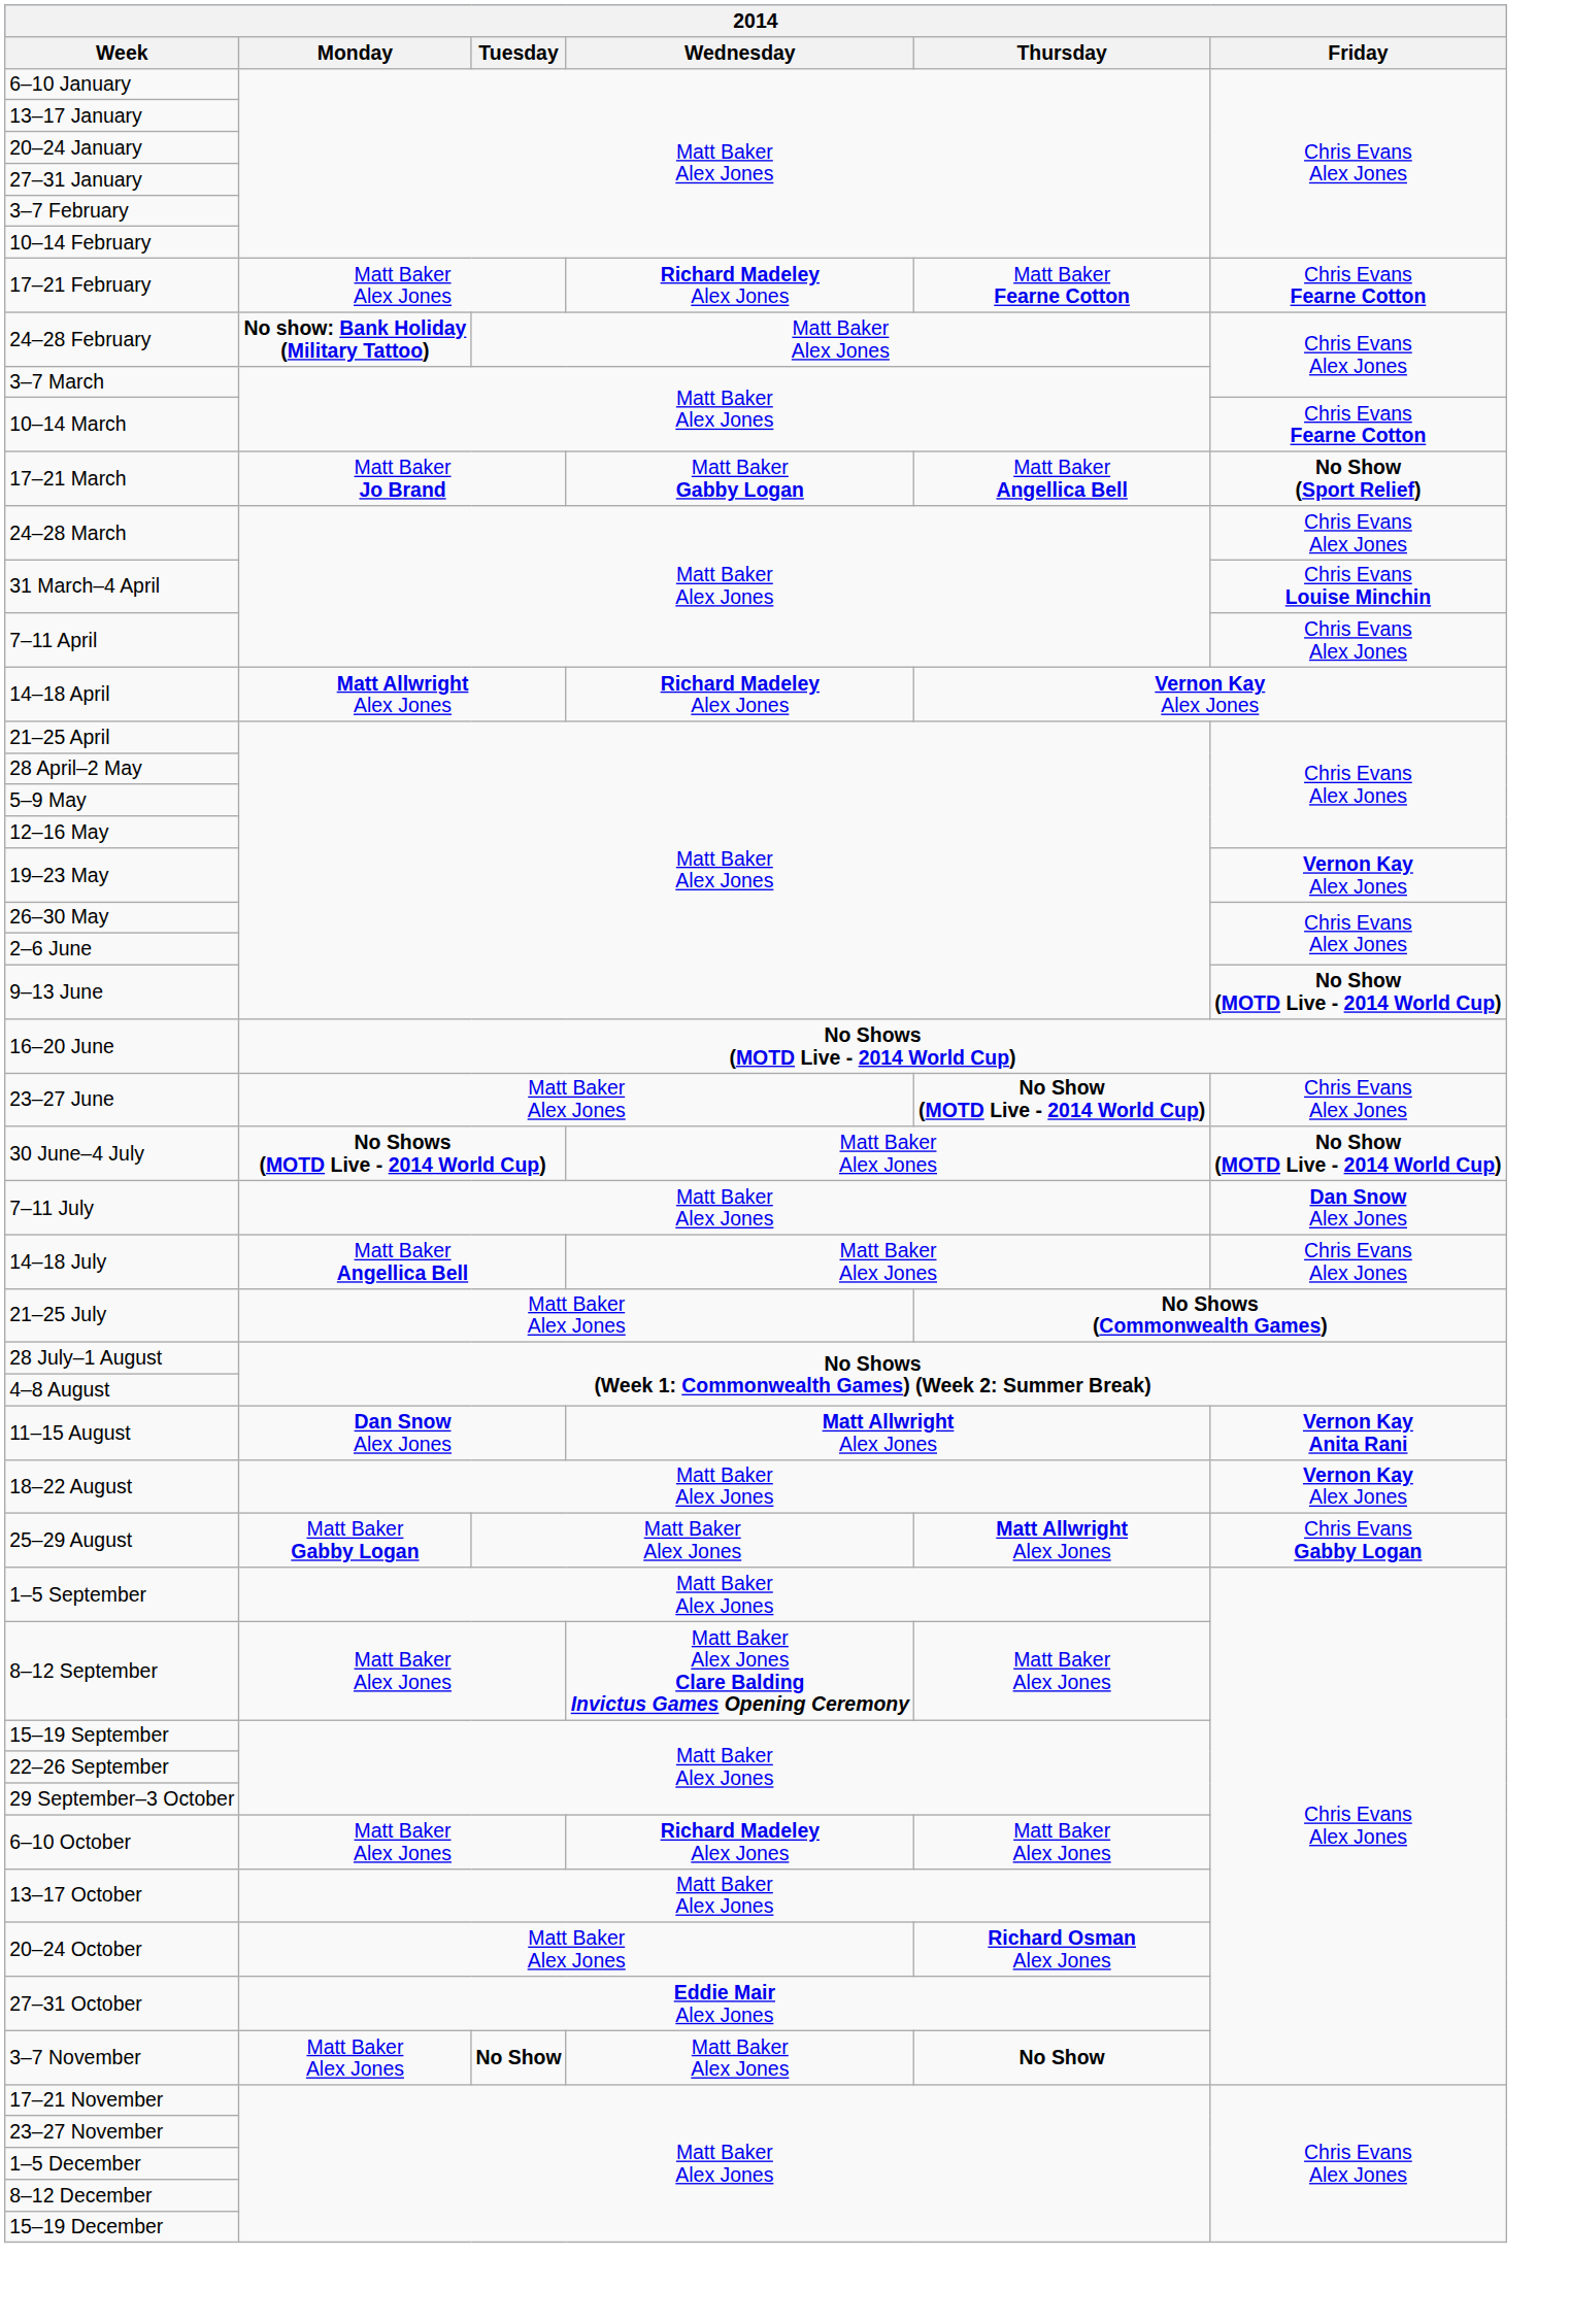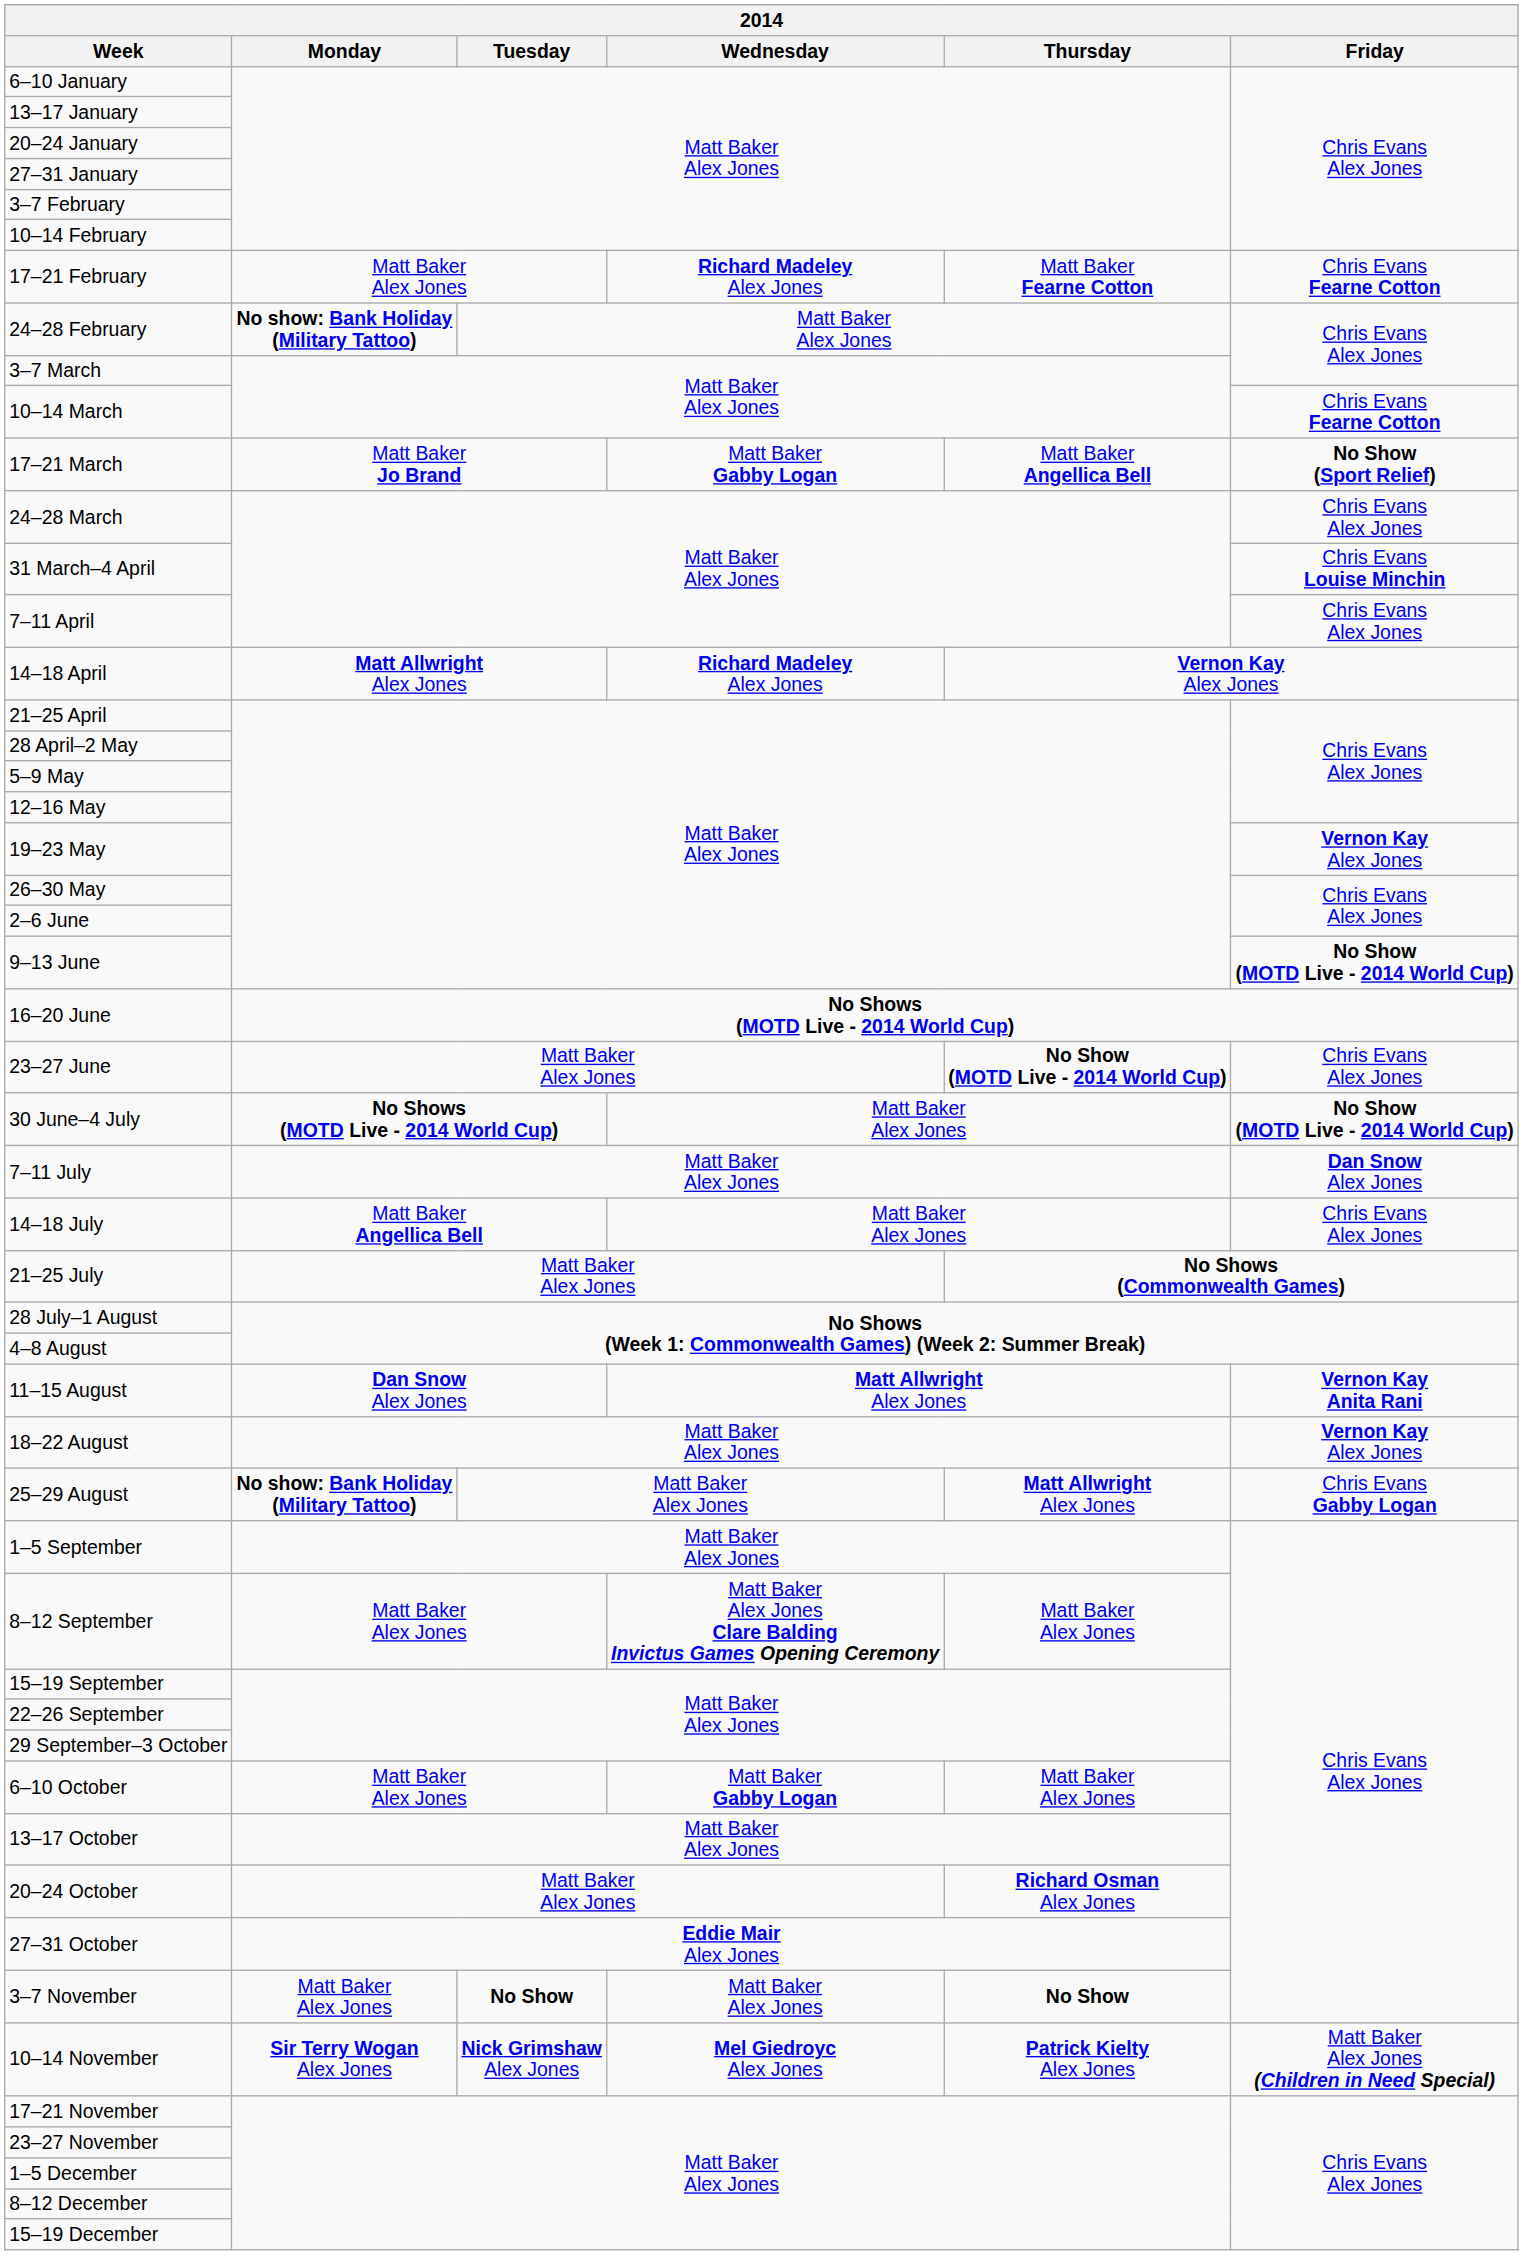 <table class="wikitable mw-collapsible" style="border:1px #aaa solid; font-size:90%;">
 <tr style="text-align:center; background:#b0c4de;">
 <th colspan=6>2014</th>
 </tr>
 <tr>
 <th>Week</th>
 <th>Monday</th>
 <th>Tuesday</th>
 <th>Wednesday</th>
 <th>Thursday</th>
 <th>Friday</th>
 </tr>
 <tr>
 <td>6–10 January</td>
 <td colspan="4" rowspan="6" style="text-align:center;"><a href='#'>Matt Baker</a><br><a href='#'>Alex Jones</a></td>
 <td rowspan="6" style="text-align:center;"><a href='#'>Chris Evans</a><br><a href='#'>Alex Jones</a></td>
 </tr>
 <tr>
 <td>13–17 January</td>
 </tr>
 <tr>
 <td>20–24 January</td>
 </tr>
 <tr>
 <td>27–31 January</td>
 </tr>
 <tr>
 <td>3–7 February</td>
 </tr>
 <tr>
 <td>10–14 February</td>
 </tr>
 <tr>
 <td>17–21 February</td>
 <td colspan="2" style="text-align:center;"><a href='#'>Matt Baker</a><br><a href='#'>Alex Jones</a></td>
 <td style="text-align:center;"><strong><a href='#'>Richard Madeley</a></strong><br><a href='#'>Alex Jones</a></td>
 <td style="text-align:center;"><a href='#'>Matt Baker</a><br><strong><a href='#'>Fearne Cotton</a></strong></td>
 <td style="text-align:center;"><a href='#'>Chris Evans</a><br><strong><a href='#'>Fearne Cotton</a></strong></td>
 </tr>
 <tr>
 <td>24–28 February</td>
 <td style="text-align:center;"><strong>No show: <a href='#'>Bank Holiday</a><br>(<a href='#'>Military Tattoo</a>)</strong></td>
 <td colspan="3" style="text-align:center;"><a href='#'>Matt Baker</a><br><a href='#'>Alex Jones</a></td>
 <td rowspan="2" style="text-align:center;"><a href='#'>Chris Evans</a><br><a href='#'>Alex Jones</a></td>
 </tr>
 <tr>
 <td>3–7 March</td>
 <td colspan="4" rowspan="2" style="text-align:center;"><a href='#'>Matt Baker</a><br><a href='#'>Alex Jones</a></td>
 </tr>
 <tr>
 <td>10–14 March</td>
 <td style="text-align:center;"><a href='#'>Chris Evans</a><br><strong><a href='#'>Fearne Cotton</a></strong></td>
 </tr>
 <tr>
 <td>17–21 March</td>
 <td colspan="2" style="text-align:center;"><a href='#'>Matt Baker</a><br><strong><a href='#'>Jo Brand</a></strong></td>
 <td style="text-align:center;"><a href='#'>Matt Baker</a><br><strong><a href='#'>Gabby Logan</a></strong></td>
 <td style="text-align:center;"><a href='#'>Matt Baker</a><br><strong><a href='#'>Angellica Bell</a></strong></td>
 <td style="text-align:center;"><strong>No Show<br>(<a href='#'>Sport Relief</a>)</strong></td>
 </tr>
 <tr>
 <td>24–28 March</td>
 <td colspan="4" rowspan="3" style="text-align:center;"><a href='#'>Matt Baker</a><br><a href='#'>Alex Jones</a></td>
 <td style="text-align:center;"><a href='#'>Chris Evans</a><br><a href='#'>Alex Jones</a></td>
 </tr>
 <tr>
 <td>31 March–4 April</td>
 <td style="text-align:center;"><a href='#'>Chris Evans</a><br><strong><a href='#'>Louise Minchin</a></strong></td>
 </tr>
 <tr>
 <td>7–11 April</td>
 <td style="text-align:center;"><a href='#'>Chris Evans</a><br><a href='#'>Alex Jones</a></td>
 </tr>
 <tr>
 <td>14–18 April</td>
 <td colspan="2" style="text-align:center;"><strong><a href='#'>Matt Allwright</a></strong><br><a href='#'>Alex Jones</a></td>
 <td style="text-align:center;"><strong><a href='#'>Richard Madeley</a></strong><br><a href='#'>Alex Jones</a></td>
 <td colspan="2" style="text-align:center;"><strong><a href='#'>Vernon Kay</a></strong><br><a href='#'>Alex Jones</a></td>
 </tr>
 <tr>
 <td>21–25 April</td>
 <td colspan="4" rowspan="8" style="text-align:center;"><a href='#'>Matt Baker</a><br><a href='#'>Alex Jones</a></td>
 <td rowspan="4" style="text-align:center;"><a href='#'>Chris Evans</a><br><a href='#'>Alex Jones</a></td>
 </tr>
 <tr>
 <td>28 April–2 May</td>
 </tr>
 <tr>
 <td>5–9 May</td>
 </tr>
 <tr>
 <td>12–16 May</td>
 </tr>
 <tr>
 <td>19–23 May</td>
 <td style="text-align:center;"><strong><a href='#'>Vernon Kay</a></strong><br><a href='#'>Alex Jones</a></td>
 </tr>
 <tr>
 <td>26–30 May</td>
 <td rowspan="2" style="text-align:center;"><a href='#'>Chris Evans</a><br><a href='#'>Alex Jones</a></td>
 </tr>
 <tr>
 <td>2–6 June</td>
 </tr>
 <tr>
 <td>9–13 June</td>
 <td style="text-align:center;"><strong>No Show<br>(<a href='#'>MOTD</a> Live - <a href='#'>2014 World Cup</a>)</strong></td>
 </tr>
 <tr>
 <td>16–20 June</td>
 <td colspan="5" style="text-align:center;"><strong>No Shows<br>(<a href='#'>MOTD</a> Live - <a href='#'>2014 World Cup</a>)</strong></td>
 </tr>
 <tr>
 <td>23–27 June</td>
 <td colspan="3" style="text-align:center;"><a href='#'>Matt Baker</a><br><a href='#'>Alex Jones</a></td>
 <td style="text-align:center;"><strong>No Show<br>(<a href='#'>MOTD</a> Live - <a href='#'>2014 World Cup</a>)</strong></td>
 <td style="text-align:center;"><a href='#'>Chris Evans</a><br><a href='#'>Alex Jones</a></td>
 </tr>
 <tr>
 <td>30 June–4 July</td>
 <td colspan="2" style="text-align:center;"><strong>No Shows<br>(<a href='#'>MOTD</a> Live - <a href='#'>2014 World Cup</a>)</strong></td>
 <td colspan="2" style="text-align:center;"><a href='#'>Matt Baker</a><br><a href='#'>Alex Jones</a></td>
 <td style="text-align:center;"><strong>No Show<br>(<a href='#'>MOTD</a> Live - <a href='#'>2014 World Cup</a>)</strong></td>
 </tr>
 <tr>
 <td>7–11 July</td>
 <td colspan="4" style="text-align:center;"><a href='#'>Matt Baker</a><br><a href='#'>Alex Jones</a></td>
 <td style="text-align:center;"><strong><a href='#'>Dan Snow</a></strong><br><a href='#'>Alex Jones</a></td>
 </tr>
 <tr>
 <td>14–18 July</td>
 <td colspan="2" style="text-align:center;"><a href='#'>Matt Baker</a><br><strong><a href='#'>Angellica Bell</a></strong></td>
 <td colspan="2" style="text-align:center;"><a href='#'>Matt Baker</a><br><a href='#'>Alex Jones</a></td>
 <td style="text-align:center;"><a href='#'>Chris Evans</a><br><a href='#'>Alex Jones</a></td>
 </tr>
 <tr>
 <td>21–25 July</td>
 <td colspan="3" style="text-align:center;"><a href='#'>Matt Baker</a><br><a href='#'>Alex Jones</a></td>
 <td colspan="2" style="text-align:center;"><strong>No Shows<br>(<a href='#'>Commonwealth Games</a>)</strong></td>
 </tr>
 <tr>
 <td>28 July–1 August</td>
 <td rowspan="2" colspan="5" style="text-align:center;"><strong>No Shows<br>(Week 1: <a href='#'>Commonwealth Games</a>) (Week 2: Summer Break)</strong></td>
 </tr>
 <tr>
 <td>4–8 August</td>
 </tr>
 <tr>
 <td>11–15 August</td>
 <td colspan="2" style="text-align:center;"><strong><a href='#'>Dan Snow</a></strong><br><a href='#'>Alex Jones</a></td>
 <td colspan="2" style="text-align:center;"><strong><a href='#'>Matt Allwright</a></strong><br><a href='#'>Alex Jones</a></td>
 <td style="text-align:center;"><strong><a href='#'>Vernon Kay</a></strong><br><strong><a href='#'>Anita Rani</a></strong></td>
 </tr>
 <tr>
 <td>18–22 August</td>
 <td colspan="4" style="text-align:center;"><a href='#'>Matt Baker</a><br><a href='#'>Alex Jones</a></td>
 <td style="text-align:center;"><strong><a href='#'>Vernon Kay</a></strong><br><a href='#'>Alex Jones</a></td>
 </tr>
 <tr>
 <td>25–29 August</td>
-<td style="text-align:center;"><a href='#'>Matt Baker</a><br><strong><a href='#'>Gabby Logan</a></strong></td>
+<td style="text-align:center;"><strong>No show: <a href='#'>Bank Holiday</a><br>(<a href='#'>Military Tattoo</a>)</strong></td>
 <td colspan="2" style="text-align:center;"><a href='#'>Matt Baker</a><br><a href='#'>Alex Jones</a></td>
 <td style="text-align:center;"><strong><a href='#'>Matt Allwright</a></strong><br><a href='#'>Alex Jones</a></td>
 <td style="text-align:center;"><a href='#'>Chris Evans</a><br><strong><a href='#'>Gabby Logan</a></strong></td>
 </tr>
 <tr>
 <td>1–5 September</td>
 <td colspan="4" style="text-align:center;"><a href='#'>Matt Baker</a><br><a href='#'>Alex Jones</a></td>
 <td rowspan="10" style="text-align:center;"><a href='#'>Chris Evans</a><br><a href='#'>Alex Jones</a></td>
 </tr>
 <tr>
 <td>8–12 September</td>
 <td colspan="2" style="text-align:center;"><a href='#'>Matt Baker</a><br><a href='#'>Alex Jones</a></td>
 <td style="text-align:center;"><a href='#'>Matt Baker</a><br><a href='#'>Alex Jones</a><br><strong><a href='#'>Clare Balding</a></strong><br> <strong><em><a href='#'>Invictus Games</a> Opening Ceremony</em></strong></td>
 <td style="text-align:center;"><a href='#'>Matt Baker</a><br><a href='#'>Alex Jones</a></td>
 </tr>
 <tr>
 <td>15–19 September</td>
 <td colspan="4" rowspan="3" style="text-align:center;"><a href='#'>Matt Baker</a><br><a href='#'>Alex Jones</a></td>
 </tr>
 <tr>
 <td>22–26 September</td>
 </tr>
 <tr>
 <td>29 September–3 October</td>
 </tr>
 <tr>
 <td>6–10 October</td>
 <td colspan="2" style="text-align:center;"><a href='#'>Matt Baker</a><br><a href='#'>Alex Jones</a></td>
-<td style="text-align:center;"><strong><a href='#'>Richard Madeley</a></strong><br><a href='#'>Alex Jones</a></td>
+<td style="text-align:center;"><a href='#'>Matt Baker</a><br><strong><a href='#'>Gabby Logan</a></strong></td>
 <td style="text-align:center;"><a href='#'>Matt Baker</a><br><a href='#'>Alex Jones</a></td>
 </tr>
 <tr>
 <td>13–17 October</td>
 <td colspan="4" style="text-align:center;"><a href='#'>Matt Baker</a><br><a href='#'>Alex Jones</a></td>
 </tr>
 <tr>
 <td>20–24 October</td>
 <td colspan="3" style="text-align:center;"><a href='#'>Matt Baker</a><br><a href='#'>Alex Jones</a></td>
 <td style="text-align:center;"><strong><a href='#'>Richard Osman</a></strong><br><a href='#'>Alex Jones</a></td>
 </tr>
 <tr>
 <td>27–31 October</td>
 <td colspan="4" style="text-align:center;"><strong><a href='#'>Eddie Mair</a></strong><br><a href='#'>Alex Jones</a></td>
 </tr>
 <tr>
 <td>3–7 November</td>
 <td style="text-align:center;"><a href='#'>Matt Baker</a><br><a href='#'>Alex Jones</a></td>
 <td style="text-align:center;"><strong>No Show</strong></td>
 <td style="text-align:center;"><a href='#'>Matt Baker</a><br><a href='#'>Alex Jones</a></td>
 <td style="text-align:center;"><strong>No Show</strong></td>
 </tr>
 <tr>
+<td>10–14 November</td>
+<td style="text-align:center;"><strong><a href='#'>Sir Terry Wogan</a></strong><br><a href='#'>Alex Jones</a></td>
+<td style="text-align:center;"><strong><a href='#'>Nick Grimshaw</a></strong><br><a href='#'>Alex Jones</a></td>
+<td style="text-align:center;"><strong><a href='#'>Mel Giedroyc</a></strong><br><a href='#'>Alex Jones</a></td>
+<td style="text-align:center;"><strong><a href='#'>Patrick Kielty</a></strong><br><a href='#'>Alex Jones</a></td>
+<td style="text-align:center;"><a href='#'>Matt Baker</a><br><a href='#'>Alex Jones</a><br><strong><em>(<a href='#'>Children in Need</a> Special)</em></strong></td>
+</tr>
+<tr>
 <td>17–21 November</td>
 <td colspan="4" rowspan="5" style="text-align:center;"><a href='#'>Matt Baker</a><br><a href='#'>Alex Jones</a></td>
 <td rowspan="5" style="text-align:center;"><a href='#'>Chris Evans</a><br><a href='#'>Alex Jones</a></td>
 </tr>
 <tr>
 <td>23–27 November</td>
 </tr>
 <tr>
 <td>1–5 December</td>
 </tr>
 <tr>
 <td>8–12 December</td>
 </tr>
 <tr>
 <td>15–19 December</td>
 </tr>
 </table>
